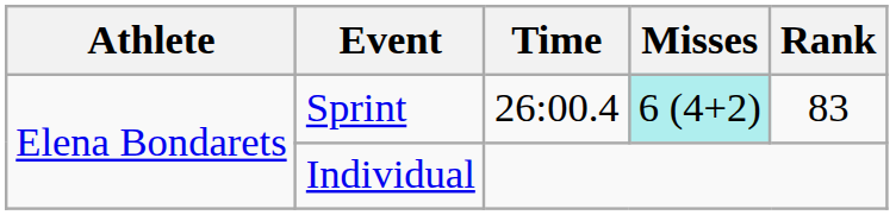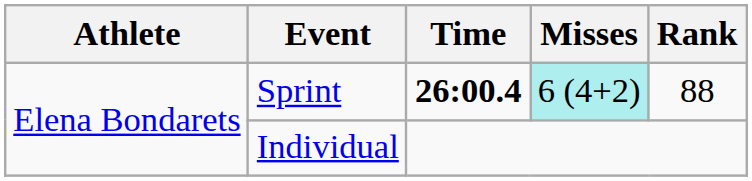 <table class="wikitable" style="font-size:90%">
 <tr>
 <th>Athlete</th>
 <th>Event</th>
 <th>Time</th>
 <th>Misses</th>
 <th>Rank</th>
 </tr>
 <tr align=center>
 <td align=left rowspan=2><a href='#'>Elena Bondarets</a></td>
 <td align=left><a href='#'>Sprint</a></td>
-<td>26:00.4</td>
+<td><strong>26:00.4</strong></td>
 <td style="background: paleturquoise;">6 (4+2)</td>
-<td>83</td>
+<td>88</td>
 </tr>
 <tr align=center>
 <td align=left><a href='#'>Individual</a></td>
 <td colspan=3></td>
 </tr>
 </table>
